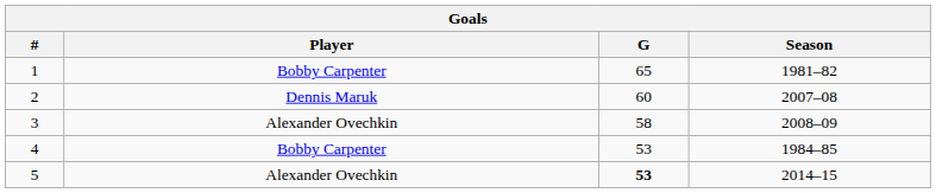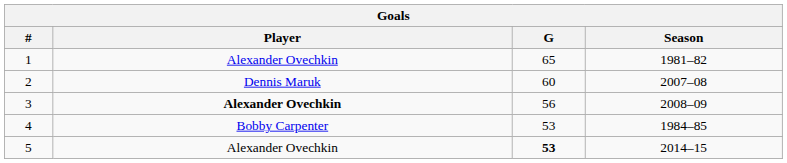 <table class="wikitable" style="text-align: center; font-size: 95%" width="70%">
 <tr>
 <th colspan="4">Goals</th>
 </tr>
 <tr>
 <th>#</th>
 <th>Player</th>
 <th>G</th>
 <th>Season</th>
 </tr>
 <tr>
 <td>1</td>
-<td><a href='#'>Bobby Carpenter</a></td>
+<td><a href='#'>Alexander Ovechkin</a></td>
 <td>65</td>
 <td>1981–82</td>
 </tr>
 <tr>
 <td>2</td>
 <td><a href='#'>Dennis Maruk</a></td>
 <td>60</td>
 <td>2007–08</td>
 </tr>
 <tr>
 <td>3</td>
-<td>Alexander Ovechkin</td>
-<td>58</td>
+<td><strong>Alexander Ovechkin</strong></td>
+<td>56</td>
 <td>2008–09</td>
 </tr>
 <tr>
 <td>4</td>
 <td><a href='#'>Bobby Carpenter</a></td>
 <td>53</td>
 <td>1984–85</td>
 </tr>
 <tr>
 <td>5</td>
 <td>Alexander Ovechkin</td>
 <td><strong>53</strong></td>
 <td>2014–15</td>
 </tr>
 </table>
